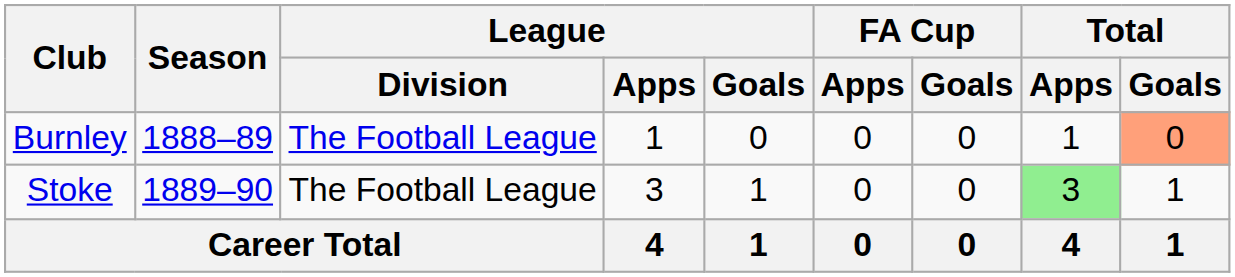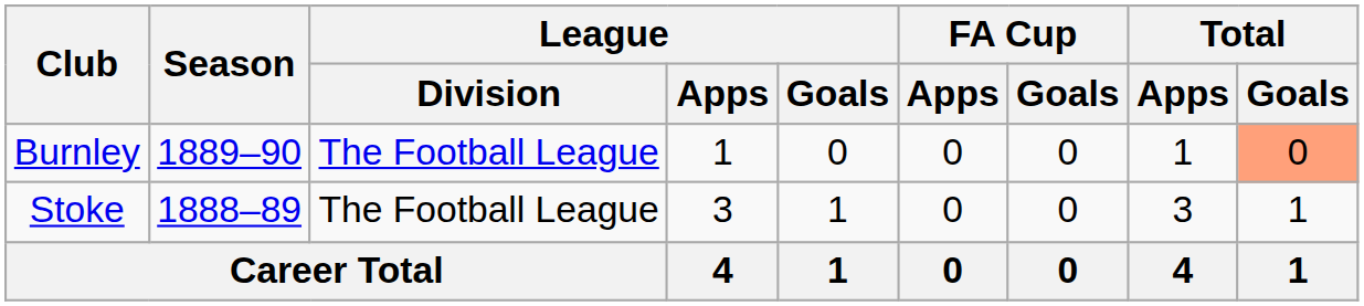 <table class="wikitable" style="text-align: center;">
 <tr>
 <th rowspan="2">Club</th>
 <th rowspan="2">Season</th>
 <th colspan="3">League</th>
 <th colspan="2">FA Cup</th>
 <th colspan="2">Total</th>
 </tr>
 <tr>
 <th>Division</th>
 <th>Apps</th>
 <th>Goals</th>
 <th>Apps</th>
 <th>Goals</th>
 <th>Apps</th>
 <th>Goals</th>
 </tr>
 <tr>
 <td><a href='#'>Burnley</a></td>
-<td><a href='#'>1888–89</a></td>
+<td><a href='#'>1889–90</a></td>
 <td><a href='#'>The Football League</a></td>
 <td>1</td>
 <td>0</td>
 <td>0</td>
 <td>0</td>
 <td>1</td>
 <td style="background: lightsalmon;">0</td>
 </tr>
 <tr>
 <td><a href='#'>Stoke</a></td>
-<td><a href='#'>1889–90</a></td>
+<td><a href='#'>1888–89</a></td>
 <td>The Football League</td>
 <td>3</td>
 <td>1</td>
 <td>0</td>
 <td>0</td>
-<td style="background: lightgreen;">3</td>
+<td>3</td>
 <td>1</td>
 </tr>
 <tr>
 <th colspan="3">Career Total</th>
 <th>4</th>
 <th>1</th>
 <th>0</th>
 <th>0</th>
 <th>4</th>
 <th>1</th>
 </tr>
 </table>
